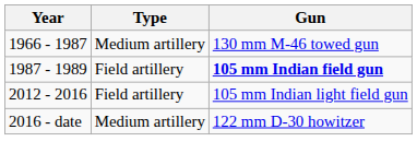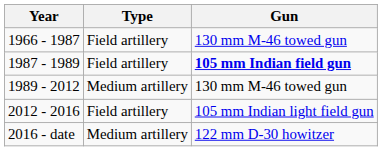 <table class="wikitable">
 <tr>
 <th>Year</th>
 <th>Type</th>
 <th>Gun</th>
 </tr>
 <tr>
 <td>1966 - 1987</td>
-<td>Medium artillery</td>
+<td>Field artillery</td>
 <td><a href='#'>130 mm M-46 towed gun</a></td>
 </tr>
 <tr>
 <td>1987 - 1989</td>
 <td>Field artillery</td>
 <td><strong><a href='#'>105 mm Indian field gun</a></strong></td>
+</tr>
+<tr>
+<td>1989 - 2012</td>
+<td>Medium artillery</td>
+<td>130 mm M-46 towed gun</td>
 </tr>
 <tr>
 <td>2012 - 2016</td>
 <td>Field artillery</td>
 <td><a href='#'>105 mm Indian light field gun</a></td>
 </tr>
 <tr>
 <td>2016 - date</td>
 <td>Medium artillery</td>
 <td><a href='#'>122 mm D-30 howitzer</a></td>
 </tr>
 </table>
